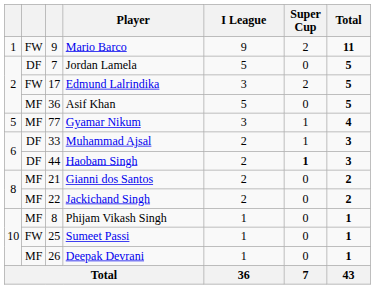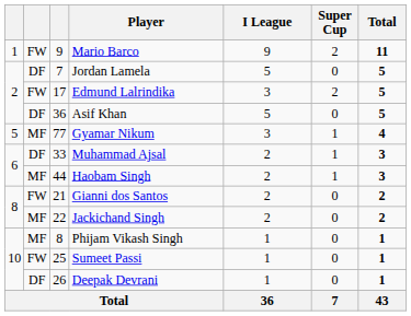 <table class="wikitable sortable" style="text-align: center;">
 <tr>
 <th width=10></th>
 <th width=10></th>
 <th width=10></th>
 <th width=180>Player</th>
 <th width=100>I League</th>
 <th width=50>Super Cup</th>
 <th width=50>Total</th>
 </tr>
 <tr>
 <td rowspan="1">1</td>
 <td>FW</td>
 <td>9</td>
 <td align=left> <a href='#'>Mario Barco</a></td>
 <td>9</td>
 <td>2</td>
 <td><strong>11</strong></td>
 </tr>
 <tr>
 <td rowspan="3">2</td>
 <td>DF</td>
 <td>7</td>
 <td align=left> Jordan Lamela</td>
 <td>5</td>
 <td>0</td>
 <td><strong>5</strong></td>
 </tr>
 <tr>
 <td>FW</td>
 <td>17</td>
 <td align=left> <a href='#'>Edmund Lalrindika</a></td>
 <td>3</td>
 <td>2</td>
 <td><strong>5</strong></td>
 </tr>
 <tr>
-<td>MF</td>
+<td>DF</td>
 <td>36</td>
 <td align=left> Asif Khan</td>
 <td>5</td>
 <td>0</td>
 <td><strong>5</strong></td>
 </tr>
 <tr>
 <td rowspan="1">5</td>
 <td>MF</td>
 <td>77</td>
 <td align=left> <a href='#'>Gyamar Nikum</a></td>
 <td>3</td>
 <td>1</td>
 <td><strong>4</strong></td>
 </tr>
 <tr>
 <td rowspan="2">6</td>
 <td>DF</td>
 <td>33</td>
 <td align=left> <a href='#'>Muhammad Ajsal</a></td>
 <td>2</td>
 <td>1</td>
 <td><strong>3</strong></td>
 </tr>
 <tr>
-<td>DF</td>
+<td>MF</td>
 <td>44</td>
 <td align=left> <a href='#'>Haobam Singh</a></td>
 <td>2</td>
-<td><strong>1</strong></td>
+<td>1</td>
 <td><strong>3</strong></td>
 </tr>
 <tr>
 <td rowspan="2">8</td>
-<td>MF</td>
+<td>FW</td>
 <td>21</td>
 <td align=left> <a href='#'>Gianni dos Santos</a></td>
 <td>2</td>
 <td>0</td>
 <td><strong>2</strong></td>
 </tr>
 <tr>
 <td>MF</td>
 <td>22</td>
 <td align=left> <a href='#'>Jackichand Singh</a></td>
 <td>2</td>
 <td>0</td>
 <td><strong>2</strong></td>
 </tr>
 <tr>
 <td rowspan="3">10</td>
 <td>MF</td>
 <td>8</td>
 <td align=left> Phijam Vikash Singh</td>
 <td>1</td>
 <td>0</td>
 <td><strong>1</strong></td>
 </tr>
 <tr>
 <td>FW</td>
 <td>25</td>
 <td align=left> <a href='#'>Sumeet Passi</a></td>
 <td>1</td>
 <td>0</td>
 <td><strong>1</strong></td>
 </tr>
 <tr>
-<td>MF</td>
+<td>DF</td>
 <td>26</td>
 <td align=left> <a href='#'>Deepak Devrani</a></td>
 <td>1</td>
 <td>0</td>
 <td><strong>1</strong></td>
 </tr>
 <tr>
 <th colspan="4">Total</th>
 <th>36</th>
 <th>7</th>
 <th>43</th>
 </tr>
 </table>
